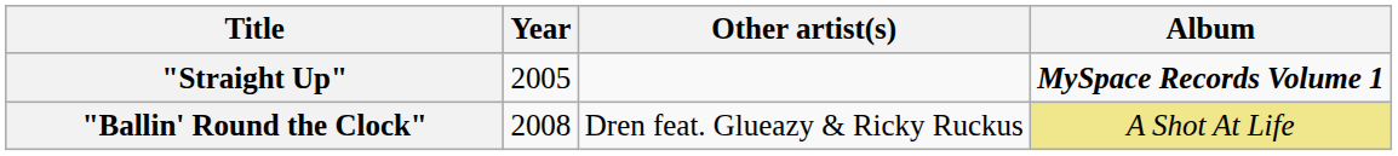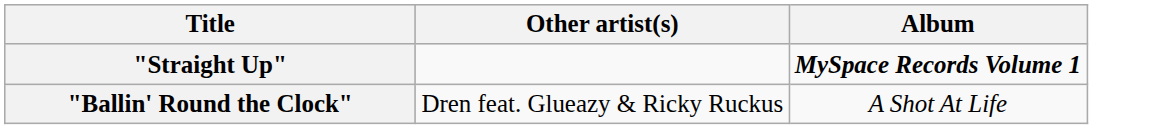 <table class="wikitable plainrowheaders" style="text-align:center;">
 <tr>
 <th scope="col" style="width:16em;">Title</th>
-<th scope="col">Year</th>
 <th scope="col">Other artist(s)</th>
 <th scope="col">Album</th>
 </tr>
 <tr>
 <th scope="row">"Straight Up"</th>
-<td>2005</td>
 <td></td>
 <td><strong><em>MySpace Records Volume 1</em></strong></td>
 </tr>
 <tr>
 <th scope="row">"Ballin' Round the Clock"</th>
-<td>2008</td>
 <td>Dren feat. Glueazy & Ricky Ruckus</td>
-<td style="background: khaki;"><em>A Shot At Life</em></td>
+<td><em>A Shot At Life</em></td>
 </tr>
 </table>
